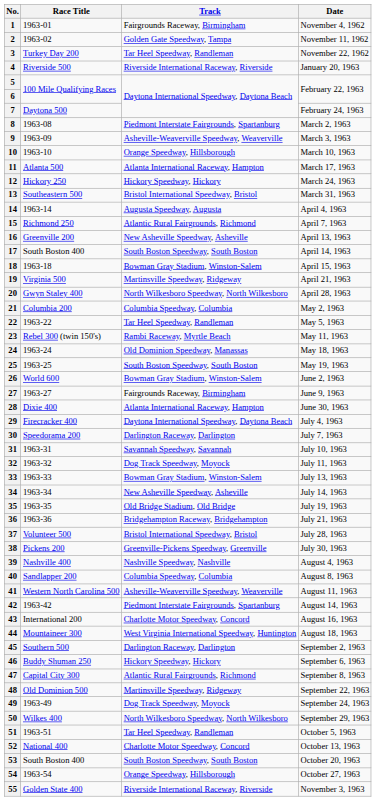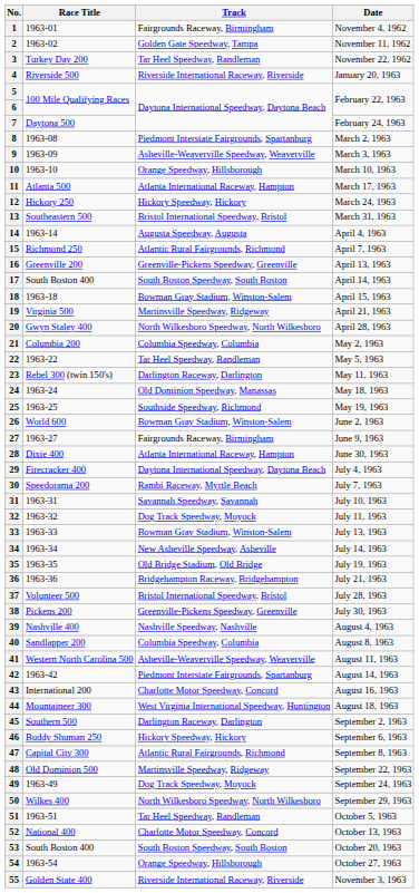 <table class="wikitable" style="font-size:85%;">
 <tr>
 <th>No.</th>
 <th>Race Title</th>
 <th><a href='#'>Track</a></th>
 <th>Date</th>
 </tr>
 <tr>
 <th>1</th>
 <td>1963-01</td>
 <td>Fairgrounds Raceway, <a href='#'>Birmingham</a></td>
 <td>November 4, 1962</td>
 </tr>
 <tr>
 <th>2</th>
 <td>1963-02</td>
 <td><a href='#'>Golden Gate Speedway</a>, <a href='#'>Tampa</a></td>
 <td>November 11, 1962</td>
 </tr>
 <tr>
 <th>3</th>
 <td><a href='#'>Turkey Day 200</a></td>
 <td><a href='#'>Tar Heel Speedway</a>, <a href='#'>Randleman</a></td>
 <td>November 22, 1962</td>
 </tr>
 <tr>
 <th>4</th>
 <td><a href='#'>Riverside 500</a></td>
 <td><a href='#'>Riverside International Raceway</a>, <a href='#'>Riverside</a></td>
 <td>January 20, 1963</td>
 </tr>
 <tr>
 <th>5</th>
 <td rowspan=2><a href='#'>100 Mile Qualifying Races</a></td>
 <td rowspan=3><a href='#'>Daytona International Speedway</a>, <a href='#'>Daytona Beach</a></td>
 <td rowspan=2>February 22, 1963</td>
 </tr>
 <tr>
 <th>6</th>
 </tr>
 <tr>
 <th>7</th>
 <td><a href='#'>Daytona 500</a></td>
 <td>February 24, 1963</td>
 </tr>
 <tr>
 <th>8</th>
 <td>1963-08</td>
 <td><a href='#'>Piedmont Interstate Fairgrounds</a>, <a href='#'>Spartanburg</a></td>
 <td>March 2, 1963</td>
 </tr>
 <tr>
 <th>9</th>
 <td>1963-09</td>
 <td><a href='#'>Asheville-Weaverville Speedway</a>, <a href='#'>Weaverville</a></td>
 <td>March 3, 1963</td>
 </tr>
 <tr>
 <th>10</th>
 <td>1963-10</td>
 <td><a href='#'>Orange Speedway</a>, <a href='#'>Hillsborough</a></td>
 <td>March 10, 1963</td>
 </tr>
 <tr>
 <th>11</th>
 <td><a href='#'>Atlanta 500</a></td>
 <td><a href='#'>Atlanta International Raceway</a>, <a href='#'>Hampton</a></td>
 <td>March 17, 1963</td>
 </tr>
 <tr>
 <th>12</th>
 <td><a href='#'>Hickory 250</a></td>
 <td><a href='#'>Hickory Speedway</a>, <a href='#'>Hickory</a></td>
 <td>March 24, 1963</td>
 </tr>
 <tr>
 <th>13</th>
 <td><a href='#'>Southeastern 500</a></td>
 <td><a href='#'>Bristol International Speedway</a>, <a href='#'>Bristol</a></td>
 <td>March 31, 1963</td>
 </tr>
 <tr>
 <th>14</th>
 <td>1963-14</td>
 <td><a href='#'>Augusta Speedway</a>, <a href='#'>Augusta</a></td>
 <td>April 4, 1963</td>
 </tr>
 <tr>
 <th>15</th>
 <td><a href='#'>Richmond 250</a></td>
 <td><a href='#'>Atlantic Rural Fairgrounds</a>, <a href='#'>Richmond</a></td>
 <td>April 7, 1963</td>
 </tr>
 <tr>
 <th>16</th>
 <td><a href='#'>Greenville 200</a></td>
-<td><a href='#'>New Asheville Speedway</a>, <a href='#'>Asheville</a></td>
+<td><a href='#'>Greenville-Pickens Speedway</a>, <a href='#'>Greenville</a></td>
 <td>April 13, 1963</td>
 </tr>
 <tr>
 <th>17</th>
 <td>South Boston 400</td>
 <td><a href='#'>South Boston Speedway</a>, <a href='#'>South Boston</a></td>
 <td>April 14, 1963</td>
 </tr>
 <tr>
 <th>18</th>
 <td>1963-18</td>
 <td><a href='#'>Bowman Gray Stadium</a>, <a href='#'>Winston-Salem</a></td>
 <td>April 15, 1963</td>
 </tr>
 <tr>
 <th>19</th>
 <td><a href='#'>Virginia 500</a></td>
 <td><a href='#'>Martinsville Speedway</a>, <a href='#'>Ridgeway</a></td>
 <td>April 21, 1963</td>
 </tr>
 <tr>
 <th>20</th>
 <td><a href='#'>Gwyn Staley 400</a></td>
 <td><a href='#'>North Wilkesboro Speedway</a>, <a href='#'>North Wilkesboro</a></td>
 <td>April 28, 1963</td>
 </tr>
 <tr>
 <th>21</th>
 <td><a href='#'>Columbia 200</a></td>
 <td><a href='#'>Columbia Speedway</a>, <a href='#'>Columbia</a></td>
 <td>May 2, 1963</td>
 </tr>
 <tr>
 <th>22</th>
 <td>1963-22</td>
 <td><a href='#'>Tar Heel Speedway</a>, <a href='#'>Randleman</a></td>
 <td>May 5, 1963</td>
 </tr>
 <tr>
 <th>23</th>
 <td><a href='#'>Rebel 300</a> (twin 150's)</td>
-<td><a href='#'>Rambi Raceway</a>, <a href='#'>Myrtle Beach</a></td>
+<td><a href='#'>Darlington Raceway</a>, <a href='#'>Darlington</a></td>
 <td>May 11, 1963</td>
 </tr>
 <tr>
 <th>24</th>
 <td>1963-24</td>
 <td><a href='#'>Old Dominion Speedway</a>, <a href='#'>Manassas</a></td>
 <td>May 18, 1963</td>
 </tr>
 <tr>
 <th>25</th>
 <td>1963-25</td>
-<td><a href='#'>South Boston Speedway</a>, <a href='#'>South Boston</a></td>
+<td><a href='#'>Southside Speedway</a>, <a href='#'>Richmond</a></td>
 <td>May 19, 1963</td>
 </tr>
 <tr>
 <th>26</th>
 <td><a href='#'>World 600</a></td>
 <td><a href='#'>Bowman Gray Stadium</a>, <a href='#'>Winston-Salem</a></td>
 <td>June 2, 1963</td>
 </tr>
 <tr>
 <th>27</th>
 <td>1963-27</td>
 <td>Fairgrounds Raceway, <a href='#'>Birmingham</a></td>
 <td>June 9, 1963</td>
 </tr>
 <tr>
 <th>28</th>
 <td><a href='#'>Dixie 400</a></td>
 <td><a href='#'>Atlanta International Raceway</a>, <a href='#'>Hampton</a></td>
 <td>June 30, 1963</td>
 </tr>
 <tr>
 <th>29</th>
 <td><a href='#'>Firecracker 400</a></td>
 <td><a href='#'>Daytona International Speedway</a>, <a href='#'>Daytona Beach</a></td>
 <td>July 4, 1963</td>
 </tr>
 <tr>
 <th>30</th>
 <td><a href='#'>Speedorama 200</a></td>
-<td><a href='#'>Darlington Raceway</a>, <a href='#'>Darlington</a></td>
+<td><a href='#'>Rambi Raceway</a>, <a href='#'>Myrtle Beach</a></td>
 <td>July 7, 1963</td>
 </tr>
 <tr>
 <th>31</th>
 <td>1963-31</td>
 <td><a href='#'>Savannah Speedway</a>, <a href='#'>Savannah</a></td>
 <td>July 10, 1963</td>
 </tr>
 <tr>
 <th>32</th>
 <td>1963-32</td>
 <td><a href='#'>Dog Track Speedway</a>, <a href='#'>Moyock</a></td>
 <td>July 11, 1963</td>
 </tr>
 <tr>
 <th>33</th>
 <td>1963-33</td>
 <td><a href='#'>Bowman Gray Stadium</a>, <a href='#'>Winston-Salem</a></td>
 <td>July 13, 1963</td>
 </tr>
 <tr>
 <th>34</th>
 <td>1963-34</td>
 <td><a href='#'>New Asheville Speedway</a>, <a href='#'>Asheville</a></td>
 <td>July 14, 1963</td>
 </tr>
 <tr>
 <th>35</th>
 <td>1963-35</td>
 <td><a href='#'>Old Bridge Stadium</a>, <a href='#'>Old Bridge</a></td>
 <td>July 19, 1963</td>
 </tr>
 <tr>
 <th>36</th>
 <td>1963-36</td>
 <td><a href='#'>Bridgehampton Raceway</a>, <a href='#'>Bridgehampton</a></td>
 <td>July 21, 1963</td>
 </tr>
 <tr>
 <th>37</th>
 <td><a href='#'>Volunteer 500</a></td>
 <td><a href='#'>Bristol International Speedway</a>, <a href='#'>Bristol</a></td>
 <td>July 28, 1963</td>
 </tr>
 <tr>
 <th>38</th>
 <td><a href='#'>Pickens 200</a></td>
 <td><a href='#'>Greenville-Pickens Speedway</a>, <a href='#'>Greenville</a></td>
 <td>July 30, 1963</td>
 </tr>
 <tr>
 <th>39</th>
 <td><a href='#'>Nashville 400</a></td>
 <td><a href='#'>Nashville Speedway</a>, <a href='#'>Nashville</a></td>
 <td>August 4, 1963</td>
 </tr>
 <tr>
 <th>40</th>
 <td><a href='#'>Sandlapper 200</a></td>
 <td><a href='#'>Columbia Speedway</a>, <a href='#'>Columbia</a></td>
 <td>August 8, 1963</td>
 </tr>
 <tr>
 <th>41</th>
 <td><a href='#'>Western North Carolina 500</a></td>
 <td><a href='#'>Asheville-Weaverville Speedway</a>, <a href='#'>Weaverville</a></td>
 <td>August 11, 1963</td>
 </tr>
 <tr>
 <th>42</th>
 <td>1963-42</td>
 <td><a href='#'>Piedmont Interstate Fairgrounds</a>, <a href='#'>Spartanburg</a></td>
 <td>August 14, 1963</td>
 </tr>
 <tr>
 <th>43</th>
 <td>International 200</td>
 <td><a href='#'>Charlotte Motor Speedway</a>, <a href='#'>Concord</a></td>
 <td>August 16, 1963</td>
 </tr>
 <tr>
 <th>44</th>
 <td><a href='#'>Mountaineer 300</a></td>
 <td><a href='#'>West Virginia International Speedway</a>, <a href='#'>Huntington</a></td>
 <td>August 18, 1963</td>
 </tr>
 <tr>
 <th>45</th>
 <td><a href='#'>Southern 500</a></td>
 <td><a href='#'>Darlington Raceway</a>, <a href='#'>Darlington</a></td>
 <td>September 2, 1963</td>
 </tr>
 <tr>
 <th>46</th>
 <td><a href='#'>Buddy Shuman 250</a></td>
 <td><a href='#'>Hickory Speedway</a>, <a href='#'>Hickory</a></td>
 <td>September 6, 1963</td>
 </tr>
 <tr>
 <th>47</th>
 <td><a href='#'>Capital City 300</a></td>
 <td><a href='#'>Atlantic Rural Fairgrounds</a>, <a href='#'>Richmond</a></td>
 <td>September 8, 1963</td>
 </tr>
 <tr>
 <th>48</th>
 <td><a href='#'>Old Dominion 500</a></td>
 <td><a href='#'>Martinsville Speedway</a>, <a href='#'>Ridgeway</a></td>
 <td>September 22, 1963</td>
 </tr>
 <tr>
 <th>49</th>
 <td>1963-49</td>
 <td><a href='#'>Dog Track Speedway</a>, <a href='#'>Moyock</a></td>
 <td>September 24, 1963</td>
 </tr>
 <tr>
 <th>50</th>
 <td><a href='#'>Wilkes 400</a></td>
 <td><a href='#'>North Wilkesboro Speedway</a>, <a href='#'>North Wilkesboro</a></td>
 <td>September 29, 1963</td>
 </tr>
 <tr>
 <th>51</th>
 <td>1963-51</td>
 <td><a href='#'>Tar Heel Speedway</a>, <a href='#'>Randleman</a></td>
 <td>October 5, 1963</td>
 </tr>
 <tr>
 <th>52</th>
 <td><a href='#'>National 400</a></td>
 <td><a href='#'>Charlotte Motor Speedway</a>, <a href='#'>Concord</a></td>
 <td>October 13, 1963</td>
 </tr>
 <tr>
 <th>53</th>
 <td>South Boston 400</td>
 <td><a href='#'>South Boston Speedway</a>, <a href='#'>South Boston</a></td>
 <td>October 20, 1963</td>
 </tr>
 <tr>
 <th>54</th>
 <td>1963-54</td>
 <td><a href='#'>Orange Speedway</a>, <a href='#'>Hillsborough</a></td>
 <td>October 27, 1963</td>
 </tr>
 <tr>
 <th>55</th>
 <td><a href='#'>Golden State 400</a></td>
 <td><a href='#'>Riverside International Raceway</a>, <a href='#'>Riverside</a></td>
 <td>November 3, 1963</td>
 </tr>
 </table>
